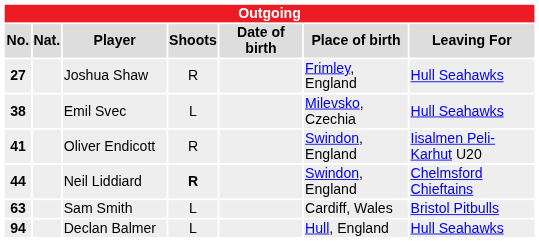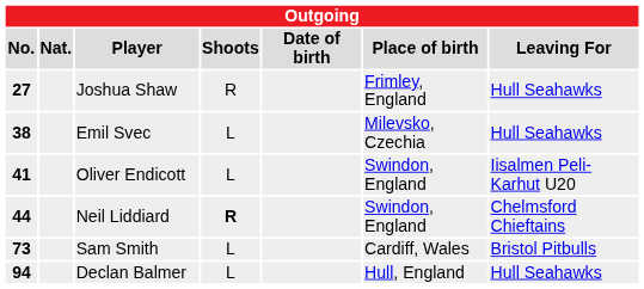 <table class="toccolours"  style="width:97%; clear:both; margin:1.5em auto; text-align:center;">
 <tr>
 <th colspan="11" style="background:#ed1c24; color:white;">Outgoing</th>
 </tr>
 <tr style="background:#ddd;">
 <th width="5%">No.</th>
 <th width="5%">Nat.</th>
 <th !width="22%">Player</th>
 <th width="7%">Shoots</th>
 <th width="16%">Date of birth</th>
 <th width="20%">Place of birth</th>
 <th width="24%">Leaving For</th>
 </tr>
 <tr style="background:#eee;">
 <td><strong>27</strong></td>
 <td></td>
 <td align="left">Joshua Shaw</td>
 <td>R</td>
 <td align="left"></td>
 <td align="left"><a href='#'>Frimley</a>, England</td>
 <td align="left"><a href='#'>Hull Seahawks</a></td>
 </tr>
 <tr style="background:#eee;">
 <td><strong>38</strong></td>
 <td></td>
 <td align="left">Emil Svec</td>
 <td>L</td>
 <td align="left"></td>
 <td align="left"><a href='#'>Milevsko</a>, Czechia</td>
 <td align="left"><a href='#'>Hull Seahawks</a></td>
 </tr>
 <tr style="background:#eee;">
 <td><strong>41</strong></td>
 <td></td>
 <td align="left">Oliver Endicott</td>
-<td>R</td>
+<td>L</td>
 <td align="left"></td>
 <td align="left"><a href='#'>Swindon</a>, England</td>
 <td align="left"><a href='#'>Iisalmen Peli-Karhut</a> U20</td>
 </tr>
 <tr style="background:#eee;">
 <td><strong>44</strong></td>
 <td></td>
 <td align="left">Neil Liddiard</td>
 <td><strong>R</strong></td>
 <td align="left"></td>
 <td align="left"><a href='#'>Swindon</a>, England</td>
 <td align="left"><a href='#'>Chelmsford Chieftains</a></td>
 </tr>
 <tr style="background:#eee;">
-<td><strong>63</strong></td>
+<td><strong>73</strong></td>
 <td></td>
 <td align="left">Sam Smith</td>
 <td>L</td>
 <td align="left"></td>
 <td align="left">Cardiff, Wales</td>
 <td align="left"><a href='#'>Bristol Pitbulls</a></td>
 </tr>
 <tr style="background:#eee;">
 <td><strong>94</strong></td>
 <td></td>
 <td align="left">Declan Balmer</td>
 <td>L</td>
 <td align="left"></td>
 <td align="left"><a href='#'>Hull</a>, England</td>
 <td align="left"><a href='#'>Hull Seahawks</a></td>
 </tr>
 </table>
